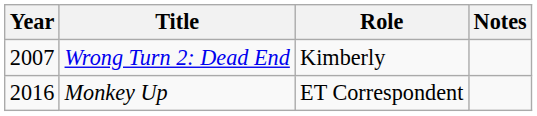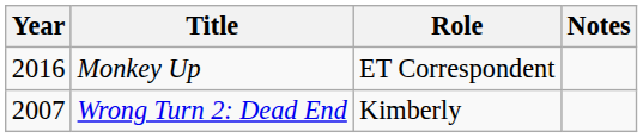 <table class="wikitable">
 <tr>
 <th>Year</th>
 <th>Title</th>
 <th>Role</th>
 <th>Notes</th>
 </tr>
 <tr>
+<td>2016</td>
+<td><em>Monkey Up</em></td>
+<td>ET Correspondent</td>
+<td></td>
+</tr>
+<tr>
 <td>2007</td>
 <td><em><a href='#'>Wrong Turn 2: Dead End</a></em></td>
 <td>Kimberly</td>
 <td></td>
 </tr>
-<tr>
-<td>2016</td>
-<td><em>Monkey Up</em></td>
-<td>ET Correspondent</td>
-<td></td>
-</tr>
 </table>
